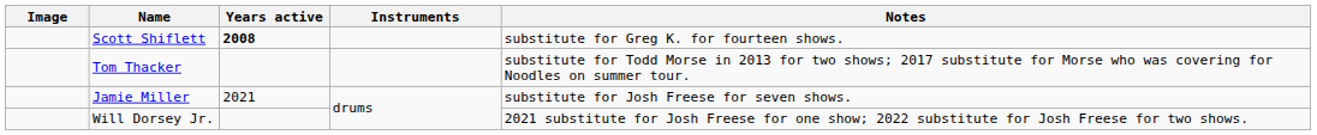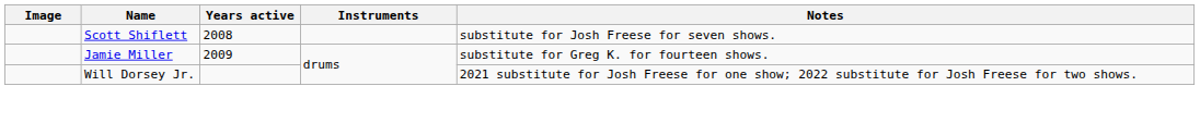 <table class="wikitable" border="1" width="100%">
 <tr>
 <th width="75">Image</th>
 <th width="120">Name</th>
 <th width="100">Years active</th>
 <th width="160">Instruments</th>
 <th>Notes</th>
 </tr>
 <tr>
 <td></td>
 <td><a href='#'>Scott Shiflett</a></td>
-<td><strong>2008</strong></td>
+<td>2008</td>
 <td></td>
-<td>substitute for Greg K. for fourteen shows.</td>
-</tr>
-<tr>
-<td></td>
-<td><a href='#'>Tom Thacker</a></td>
-<td></td>
-<td></td>
-<td>substitute for Todd Morse in 2013 for two shows; 2017 substitute for Morse who was covering for Noodles on summer tour.</td>
+<td>substitute for Josh Freese for seven shows.</td>
 </tr>
 <tr>
 <td></td>
 <td><a href='#'>Jamie Miller</a></td>
-<td>2021</td>
+<td>2009</td>
 <td rowspan="2">drums</td>
-<td>substitute for Josh Freese for seven shows.</td>
+<td>substitute for Greg K. for fourteen shows.</td>
 </tr>
 <tr>
 <td></td>
 <td>Will Dorsey Jr.</td>
 <td></td>
 <td>2021 substitute for Josh Freese for one show; 2022 substitute for Josh Freese for two shows.</td>
 </tr>
 </table>
